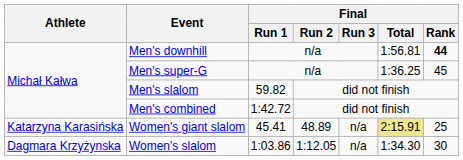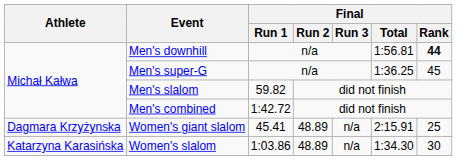 <table class="wikitable" style="font-size:90%">
 <tr>
 <th rowspan="2">Athlete</th>
 <th rowspan="2">Event</th>
 <th colspan="5">Final</th>
 </tr>
 <tr>
 <th>Run 1</th>
 <th>Run 2</th>
 <th>Run 3</th>
 <th>Total</th>
 <th>Rank</th>
 </tr>
 <tr>
 <td rowspan=4><a href='#'>Michał Kałwa</a></td>
 <td><a href='#'>Men's downhill</a></td>
 <td colspan=3 align="center">n/a</td>
 <td align="center">1:56.81</td>
 <td align="center"><strong>44</strong></td>
 </tr>
 <tr>
 <td><a href='#'>Men's super-G</a></td>
 <td colspan=3 align="center">n/a</td>
 <td align="center">1:36.25</td>
 <td align="center">45</td>
 </tr>
 <tr>
 <td><a href='#'>Men's slalom</a></td>
 <td align="center">59.82</td>
 <td colspan=4 align="center">did not finish</td>
 </tr>
 <tr>
 <td><a href='#'>Men's combined</a></td>
 <td align="center">1:42.72</td>
 <td colspan=4 align="center">did not finish</td>
 </tr>
 <tr>
-<td><a href='#'>Katarzyna Karasińska</a></td>
+<td><a href='#'>Dagmara Krzyżynska</a></td>
 <td><a href='#'>Women's giant slalom</a></td>
 <td align="center">45.41</td>
 <td align="center">48.89</td>
 <td align="center">n/a</td>
-<td align="center" style="background: khaki;">2:15.91</td>
+<td align="center">2:15.91</td>
 <td align="center">25</td>
 </tr>
 <tr>
-<td><a href='#'>Dagmara Krzyżynska</a></td>
+<td><a href='#'>Katarzyna Karasińska</a></td>
 <td><a href='#'>Women's slalom</a></td>
 <td align="center">1:03.86</td>
-<td align="center">1:12.05</td>
+<td align="center">48.89</td>
 <td align="center">n/a</td>
 <td align="center">1:34.30</td>
 <td align="center">30</td>
 </tr>
 </table>
